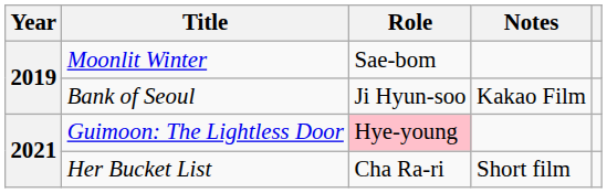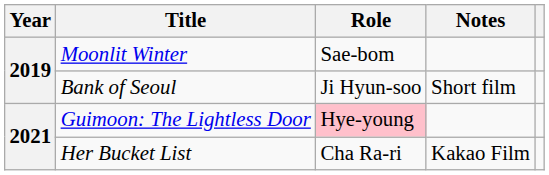 <table class="wikitable plainrowheaders">
 <tr>
 <th scope="col">Year</th>
 <th scope="col">Title</th>
 <th scope="col">Role</th>
 <th scope="col">Notes</th>
 <th scope="col" class="unsortable"></th>
 </tr>
 <tr>
 <th scope="row" rowspan="2">2019</th>
 <td><em><a href='#'>Moonlit Winter</a></em></td>
 <td>Sae-bom</td>
 <td></td>
 <td align="center"></td>
 </tr>
 <tr>
 <td><em>Bank of Seoul</em></td>
 <td>Ji Hyun-soo</td>
-<td>Kakao Film</td>
+<td>Short film</td>
 <td align="center"></td>
 </tr>
 <tr>
 <th scope="row" rowspan="2">2021</th>
 <td><em><a href='#'>Guimoon: The Lightless Door</a></em></td>
 <td style="background: pink;">Hye-young</td>
 <td></td>
 <td align="center"></td>
 </tr>
 <tr>
 <td><em>Her Bucket List</em></td>
 <td>Cha Ra-ri</td>
-<td>Short film</td>
+<td>Kakao Film</td>
 <td align="center"></td>
 </tr>
 </table>
